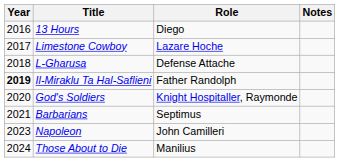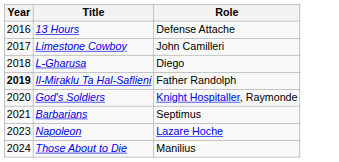 <table class="wikitable sortable">
 <tr>
 <th>Year</th>
 <th>Title</th>
 <th>Role</th>
-<th>Notes</th>
 </tr>
 <tr>
 <td>2016</td>
 <td><em><a href='#'>13 Hours</a></em></td>
-<td>Diego</td>
-<td></td>
+<td>Defense Attache</td>
 </tr>
 <tr>
 <td>2017</td>
 <td><em><a href='#'>Limestone Cowboy</a></em></td>
-<td><a href='#'>Lazare Hoche</a></td>
-<td></td>
+<td>John Camilleri</td>
 </tr>
 <tr>
 <td>2018</td>
 <td><em><a href='#'>L-Gharusa</a></em></td>
-<td>Defense Attache</td>
-<td></td>
+<td>Diego</td>
 </tr>
 <tr>
 <td><strong>2019</strong></td>
 <td><em><a href='#'>Il-Miraklu Ta Hal-Saflieni</a></em></td>
 <td>Father Randolph</td>
-<td></td>
 </tr>
 <tr>
 <td>2020</td>
 <td><em><a href='#'>God's Soldiers</a></em></td>
 <td><a href='#'>Knight Hospitaller</a>, Raymonde</td>
-<td></td>
 </tr>
 <tr>
 <td>2021</td>
 <td><em><a href='#'>Barbarians</a></em></td>
 <td>Septimus</td>
-<td></td>
 </tr>
 <tr>
 <td>2023</td>
 <td><em><a href='#'>Napoleon</a></em></td>
-<td>John Camilleri</td>
-<td></td>
+<td><a href='#'>Lazare Hoche</a></td>
 </tr>
 <tr>
 <td>2024</td>
 <td><em><a href='#'>Those About to Die</a></em></td>
 <td>Manilius</td>
-<td></td>
 </tr>
 </table>
